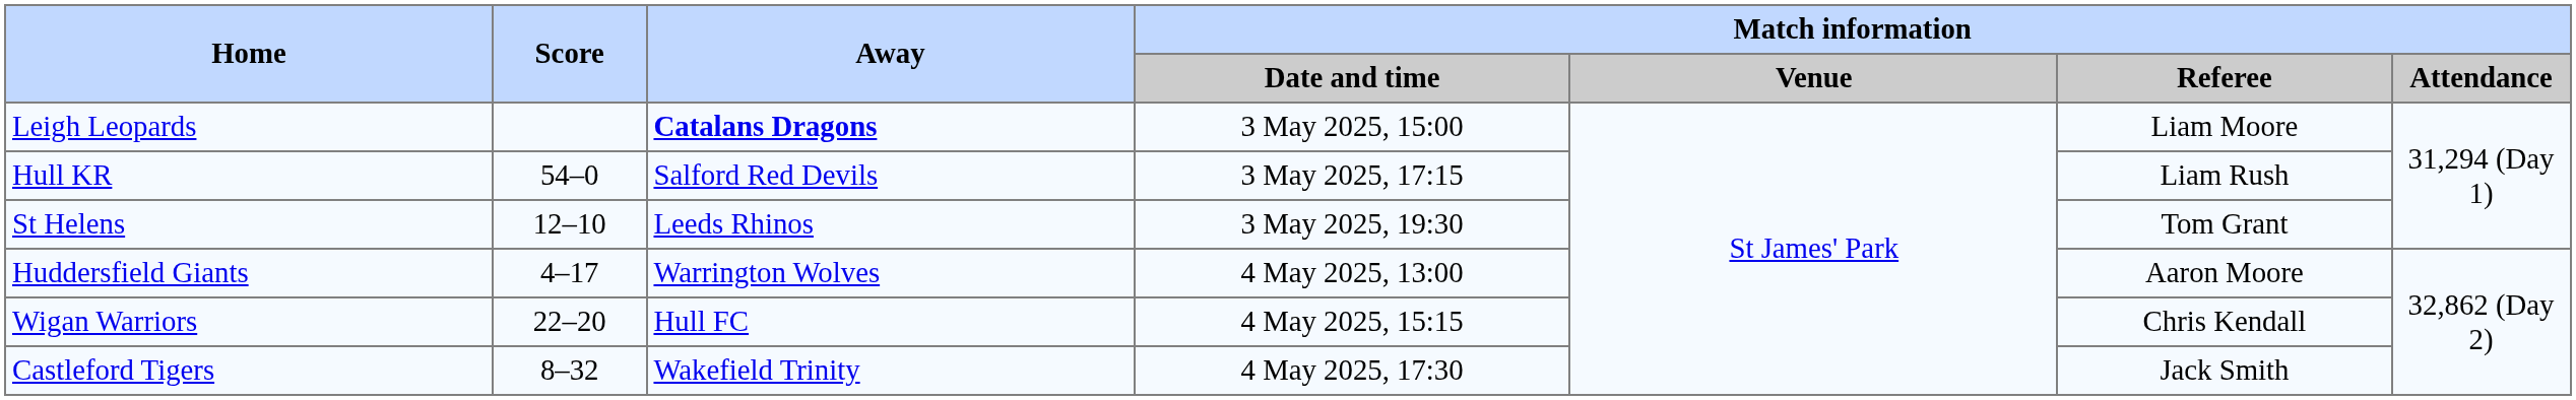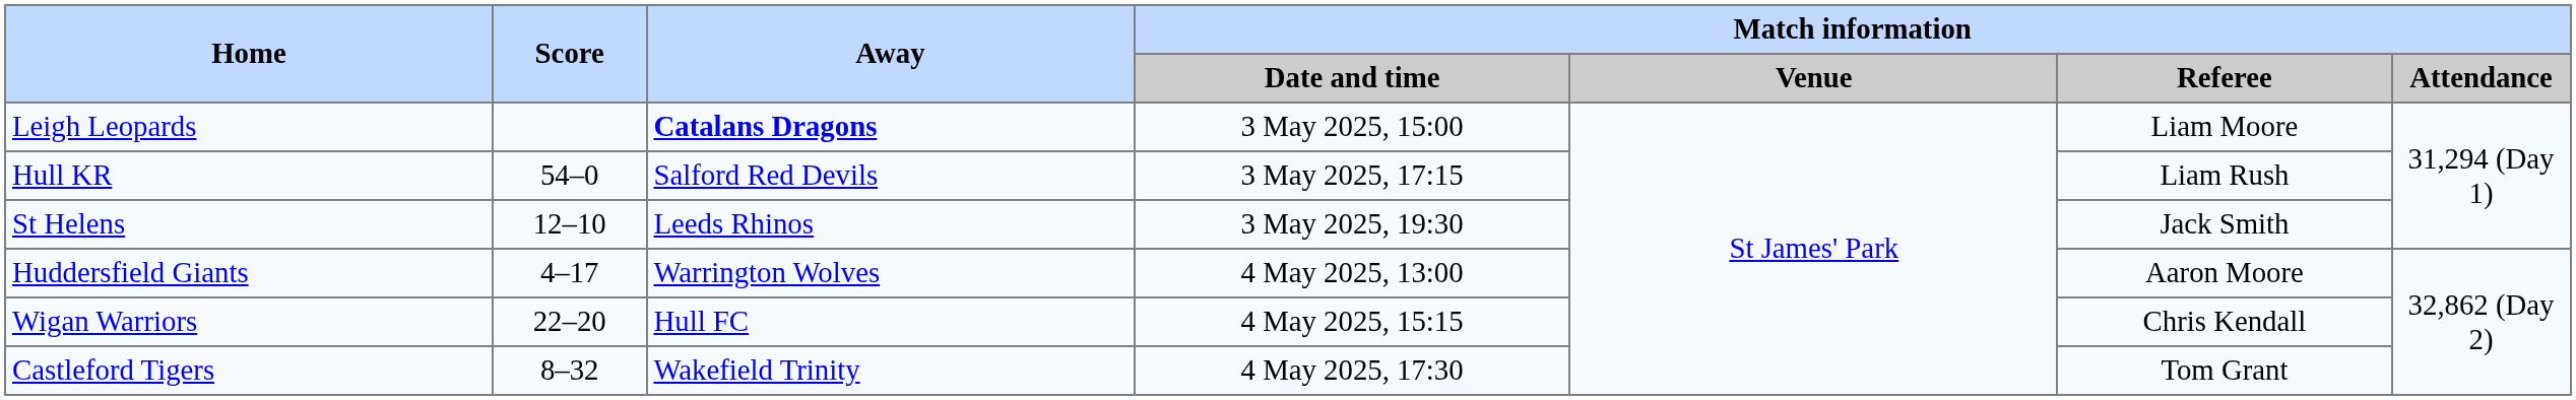 <table border=1 style="border-collapse:collapse; font-size:90%; text-align:center;" cellpadding=3 cellspacing=0 width=100%>
 <tr style="background:#C1D8ff;">
 <th scope="col" rowspan=2 width=19%>Home</th>
 <th scope="col" rowspan=2 width=6%>Score</th>
 <th scope="col" rowspan=2 width=19%>Away</th>
 <th colspan=4>Match information</th>
 </tr>
 <tr style="background:#CCCCCC;">
 <th scope="col" width=17%>Date and time</th>
 <th scope="col" width=19%>Venue</th>
 <th scope="col" width=13%>Referee</th>
 <th scope="col" width=7%>Attendance</th>
 </tr>
 <tr style="background:#F5FAFF;">
 <td style="text-align:left;"> <a href='#'>Leigh Leopards</a></td>
 <td></td>
 <td style="text-align:left;"><strong> <a href='#'>Catalans Dragons</a></strong></td>
 <td>3 May 2025, 15:00</td>
 <td Rowspan=6><a href='#'>St James' Park</a></td>
 <td>Liam Moore</td>
 <td Rowspan=3>31,294 (Day 1)</td>
 </tr>
 <tr style="background:#F5FAFF;">
 <td style="text-align:left;"> <a href='#'>Hull KR</a></td>
 <td>54–0</td>
 <td style="text-align:left;"> <a href='#'>Salford Red Devils</a></td>
 <td>3 May 2025, 17:15</td>
 <td>Liam Rush</td>
 </tr>
 <tr style="background:#F5FAFF;">
 <td style="text-align:left;"> <a href='#'>St Helens</a></td>
 <td>12–10</td>
 <td style="text-align:left;"> <a href='#'>Leeds Rhinos</a></td>
 <td>3 May 2025, 19:30</td>
-<td>Tom Grant</td>
+<td>Jack Smith</td>
 </tr>
 <tr style="background:#F5FAFF;">
 <td style="text-align:left;"> <a href='#'>Huddersfield Giants </a></td>
 <td>4–17</td>
 <td style="text-align:left;"> <a href='#'>Warrington Wolves</a></td>
 <td>4 May 2025, 13:00</td>
 <td>Aaron Moore</td>
 <td Rowspan=3>32,862 (Day 2)</td>
 </tr>
 <tr style="background:#F5FAFF;">
 <td style="text-align:left;"> <a href='#'>Wigan Warriors </a></td>
 <td>22–20</td>
 <td style="text-align:left;"> <a href='#'>Hull FC</a></td>
 <td>4 May 2025, 15:15</td>
 <td>Chris Kendall</td>
 </tr>
 <tr style="background:#F5FAFF;">
 <td style="text-align:left;"> <a href='#'>Castleford Tigers </a></td>
 <td>8–32</td>
 <td style="text-align:left;"> <a href='#'>Wakefield Trinity</a></td>
 <td>4 May 2025, 17:30</td>
-<td>Jack Smith</td>
+<td>Tom Grant</td>
 </tr>
 </table>
